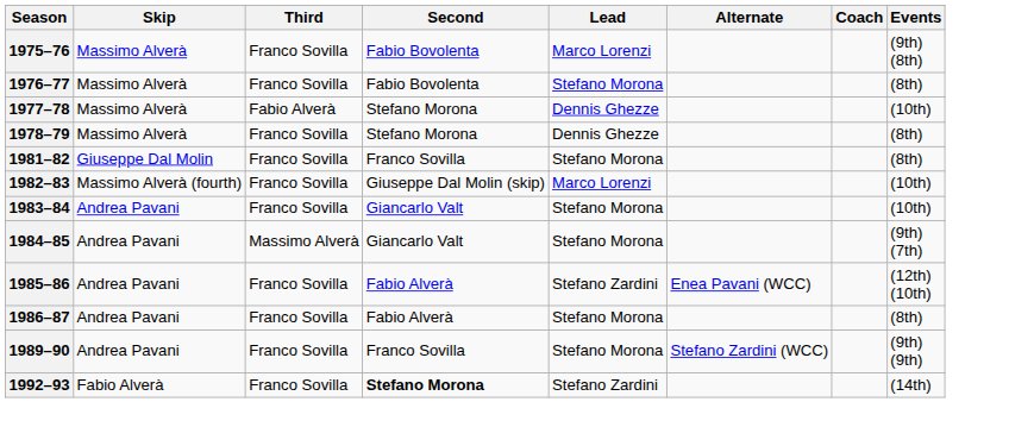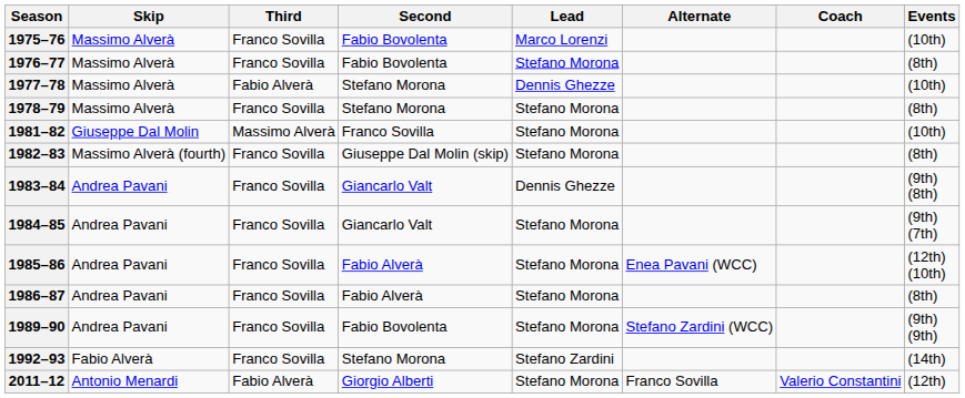 <table class="wikitable">
 <tr>
 <th scope="col">Season</th>
 <th scope="col">Skip</th>
 <th scope="col">Third</th>
 <th scope="col">Second</th>
 <th scope="col">Lead</th>
 <th scope="col">Alternate</th>
 <th scope="col">Coach</th>
 <th scope="col">Events</th>
 </tr>
 <tr>
 <th scope="row">1975–76</th>
 <td><a href='#'>Massimo Alverà</a></td>
 <td>Franco Sovilla</td>
 <td><a href='#'>Fabio Bovolenta</a></td>
 <td><a href='#'>Marco Lorenzi</a></td>
 <td></td>
 <td></td>
-<td> (9th)<br> (8th)</td>
+<td> (10th)</td>
 </tr>
 <tr>
 <th scope="row">1976–77</th>
 <td>Massimo Alverà</td>
 <td>Franco Sovilla</td>
 <td>Fabio Bovolenta</td>
 <td><a href='#'>Stefano Morona</a></td>
 <td></td>
 <td></td>
 <td> (8th)</td>
 </tr>
 <tr>
 <th scope="row">1977–78</th>
 <td>Massimo Alverà</td>
 <td>Fabio Alverà</td>
 <td>Stefano Morona</td>
 <td><a href='#'>Dennis Ghezze</a></td>
 <td></td>
 <td></td>
 <td> (10th)</td>
 </tr>
 <tr>
 <th scope="row">1978–79</th>
 <td>Massimo Alverà</td>
 <td>Franco Sovilla</td>
 <td>Stefano Morona</td>
-<td>Dennis Ghezze</td>
+<td>Stefano Morona</td>
 <td></td>
 <td></td>
 <td> (8th)</td>
 </tr>
 <tr>
 <th scope="row">1981–82</th>
 <td><a href='#'>Giuseppe Dal Molin</a></td>
+<td>Massimo Alverà</td>
 <td>Franco Sovilla</td>
+<td>Stefano Morona</td>
+<td></td>
+<td></td>
+<td> (10th)</td>
+</tr>
+<tr>
+<th scope="row">1982–83</th>
+<td>Massimo Alverà (fourth)</td>
 <td>Franco Sovilla</td>
+<td>Giuseppe Dal Molin (skip)</td>
 <td>Stefano Morona</td>
 <td></td>
 <td></td>
 <td> (8th)</td>
 </tr>
 <tr>
-<th scope="row">1982–83</th>
-<td>Massimo Alverà (fourth)</td>
-<td>Franco Sovilla</td>
-<td>Giuseppe Dal Molin (skip)</td>
-<td><a href='#'>Marco Lorenzi</a></td>
-<td></td>
-<td></td>
-<td> (10th)</td>
-</tr>
-<tr>
 <th scope="row">1983–84</th>
 <td><a href='#'>Andrea Pavani</a></td>
 <td>Franco Sovilla</td>
 <td><a href='#'>Giancarlo Valt</a></td>
-<td>Stefano Morona</td>
+<td>Dennis Ghezze</td>
 <td></td>
 <td></td>
-<td> (10th)</td>
+<td> (9th)<br> (8th)</td>
 </tr>
 <tr>
 <th scope="row">1984–85</th>
 <td>Andrea Pavani</td>
-<td>Massimo Alverà</td>
+<td>Franco Sovilla</td>
 <td>Giancarlo Valt</td>
 <td>Stefano Morona</td>
 <td></td>
 <td></td>
 <td> (9th)<br> (7th)</td>
 </tr>
 <tr>
 <th scope="row">1985–86</th>
 <td>Andrea Pavani</td>
 <td>Franco Sovilla</td>
 <td><a href='#'>Fabio Alverà</a></td>
-<td>Stefano Zardini</td>
+<td>Stefano Morona</td>
 <td><a href='#'>Enea Pavani</a> (WCC)</td>
 <td></td>
 <td> (12th)<br> (10th)</td>
 </tr>
 <tr>
 <th scope="row">1986–87</th>
 <td>Andrea Pavani</td>
 <td>Franco Sovilla</td>
 <td>Fabio Alverà</td>
 <td>Stefano Morona</td>
 <td></td>
 <td></td>
 <td> (8th)</td>
 </tr>
 <tr>
 <th scope="row">1989–90</th>
 <td>Andrea Pavani</td>
 <td>Franco Sovilla</td>
-<td>Franco Sovilla</td>
+<td>Fabio Bovolenta</td>
 <td>Stefano Morona</td>
 <td><a href='#'>Stefano Zardini</a> (WCC)</td>
 <td></td>
 <td> (9th)<br> (9th)</td>
 </tr>
 <tr>
 <th scope="row">1992–93</th>
 <td>Fabio Alverà</td>
 <td>Franco Sovilla</td>
-<td><strong>Stefano Morona</strong></td>
+<td>Stefano Morona</td>
 <td>Stefano Zardini</td>
 <td></td>
 <td></td>
 <td> (14th)</td>
 </tr>
+<tr>
+<th scope="row">2011–12</th>
+<td><a href='#'>Antonio Menardi</a></td>
+<td>Fabio Alverà</td>
+<td><a href='#'>Giorgio Alberti</a></td>
+<td>Stefano Morona</td>
+<td>Franco Sovilla</td>
+<td><a href='#'>Valerio Constantini</a></td>
+<td> (12th)</td>
+</tr>
 </table>
